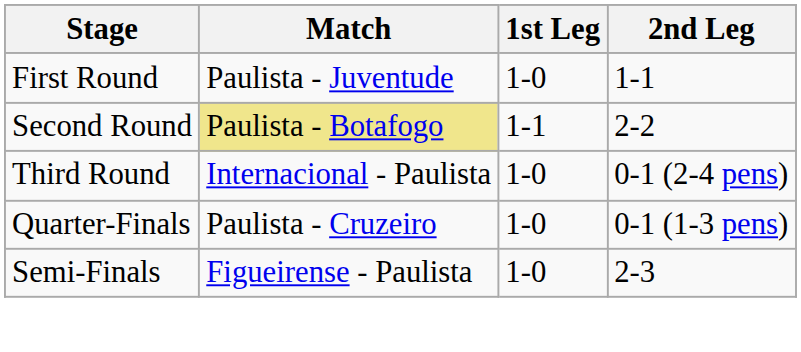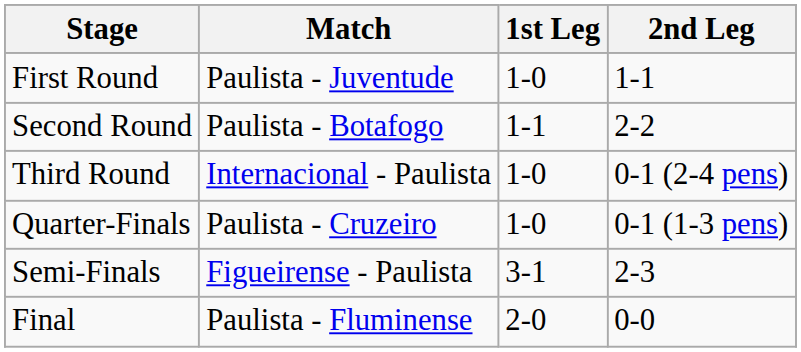 <table class="wikitable">
 <tr>
 <th>Stage</th>
 <th>Match</th>
 <th>1st Leg</th>
 <th>2nd Leg</th>
 </tr>
 <tr>
 <td>First Round</td>
 <td>Paulista - <a href='#'>Juventude</a></td>
 <td>1-0</td>
 <td>1-1</td>
 </tr>
 <tr>
 <td>Second Round</td>
-<td style="background: khaki;">Paulista - <a href='#'>Botafogo</a></td>
+<td>Paulista - <a href='#'>Botafogo</a></td>
 <td>1-1</td>
 <td>2-2</td>
 </tr>
 <tr>
 <td>Third Round</td>
 <td><a href='#'>Internacional</a> - Paulista</td>
 <td>1-0</td>
 <td>0-1 (2-4 <a href='#'>pens</a>)</td>
 </tr>
 <tr>
 <td>Quarter-Finals</td>
 <td>Paulista - <a href='#'>Cruzeiro</a></td>
 <td>1-0</td>
 <td>0-1 (1-3 <a href='#'>pens</a>)</td>
 </tr>
 <tr>
 <td>Semi-Finals</td>
 <td><a href='#'>Figueirense</a> - Paulista</td>
-<td>1-0</td>
+<td>3-1</td>
 <td>2-3</td>
 </tr>
+<tr>
+<td>Final</td>
+<td>Paulista - <a href='#'>Fluminense</a></td>
+<td>2-0</td>
+<td>0-0</td>
+</tr>
 </table>
